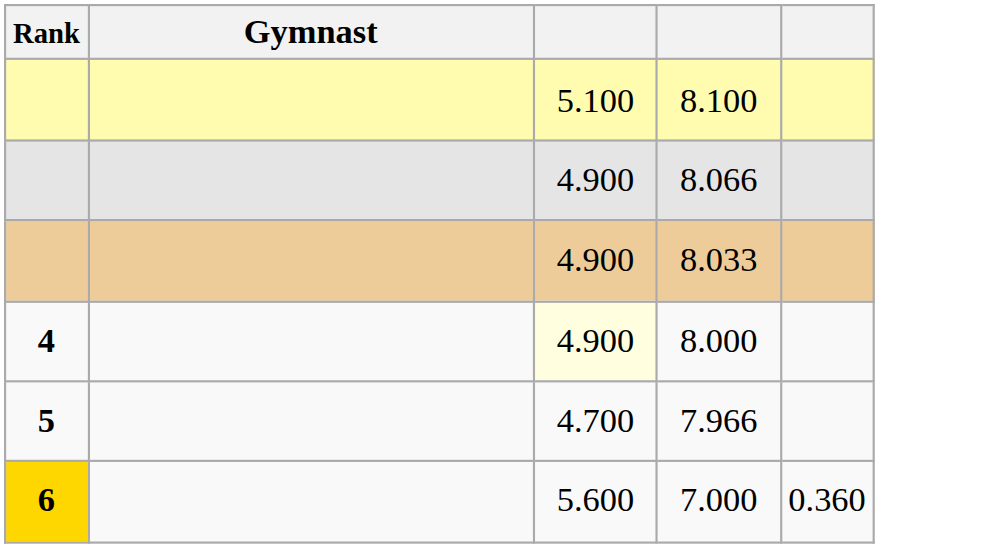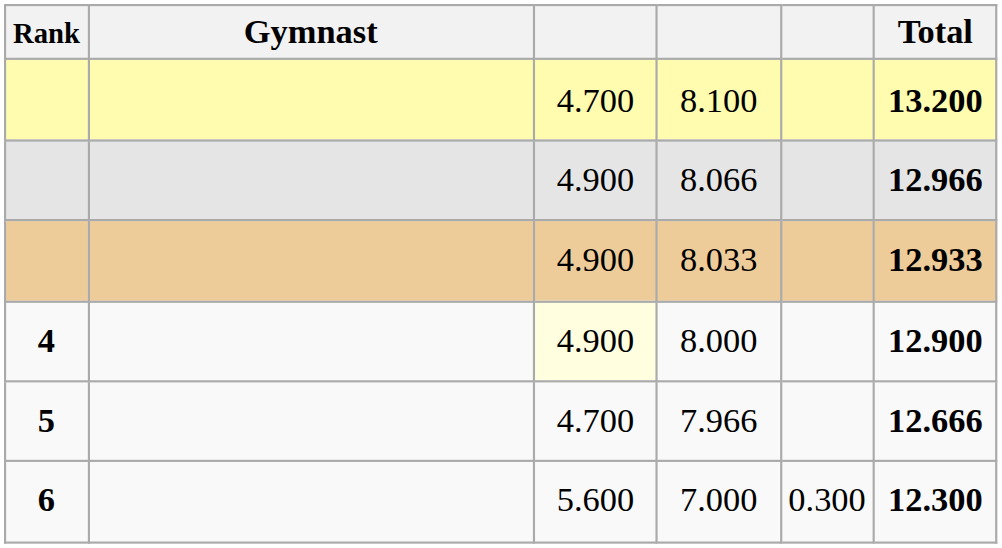 <table style="text-align:center;" class="wikitable sortable">
 <tr>
 <th scope="col" style="width:15px;"><small>Rank</small></th>
 <th scope="col" style="width:200px;">Gymnast</th>
 <th scope="col" style="width:50px;"><small></small></th>
 <th scope="col" style="width:50px;"><small></small></th>
 <th scope="col" style="width:20px;"><small></small></th>
+<th scope="col" style="width:50px;">Total</th>
 </tr>
 <tr style="background:#fffcaf;">
 <td scope="row" style="text-align:center"><strong></strong></td>
 <td style="height:30px; text-align:left;"></td>
-<td>5.100</td>
+<td>4.700</td>
 <td>8.100</td>
 <td></td>
+<td><strong>13.200</strong></td>
 </tr>
 <tr style="background:#e5e5e5;">
 <td scope="row" style="text-align:center"><strong></strong></td>
 <td style="height:30px; text-align:left;"></td>
 <td>4.900</td>
 <td>8.066</td>
 <td></td>
+<td><strong>12.966</strong></td>
 </tr>
 <tr style="background:#ec9;">
 <td scope="row" style="text-align:center"><strong></strong></td>
 <td style="height:30px; text-align:left;"></td>
 <td>4.900</td>
 <td>8.033</td>
 <td></td>
+<td><strong>12.933</strong></td>
 </tr>
 <tr>
 <td scope="row" style="text-align:center"><strong>4</strong></td>
 <td style="height:30px; text-align:left;"></td>
 <td style="background: lightyellow;">4.900</td>
 <td>8.000</td>
 <td></td>
+<td><strong>12.900</strong></td>
 </tr>
 <tr>
 <td scope="row" style="text-align:center"><strong>5</strong></td>
 <td style="height:30px; text-align:left;"></td>
 <td>4.700</td>
 <td>7.966</td>
 <td></td>
+<td><strong>12.666</strong></td>
 </tr>
 <tr>
-<td scope="row" style="background: gold; text-align:center"><strong>6</strong></td>
+<td scope="row" style="text-align:center"><strong>6</strong></td>
 <td style="height:30px; text-align:left;"></td>
 <td>5.600</td>
 <td>7.000</td>
-<td>0.360</td>
+<td>0.300</td>
+<td><strong>12.300</strong></td>
 </tr>
 </table>
